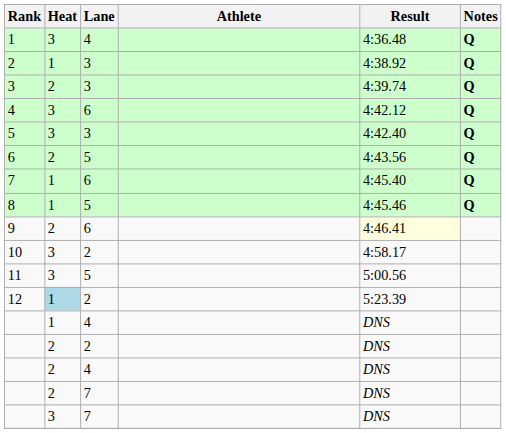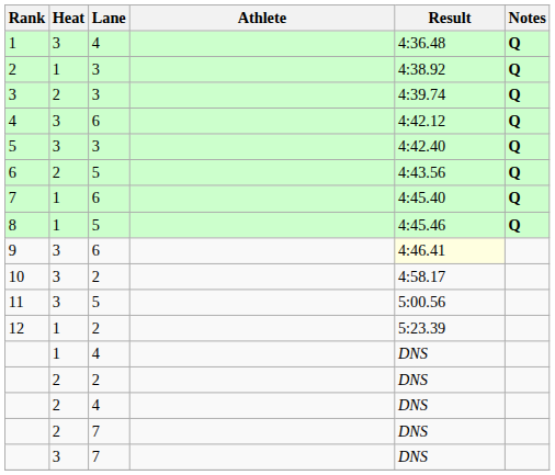 <table class="wikitable" style="font-size:95%" style="width:35em;" style="text-align:center">
 <tr>
 <th>Rank</th>
 <th>Heat</th>
 <th>Lane</th>
 <th width=250>Athlete</th>
 <th width=100>Result</th>
 <th>Notes</th>
 </tr>
 <tr bgcolor=ccffcc>
 <td>1</td>
 <td>3</td>
 <td>4</td>
 <td align=left></td>
 <td>4:36.48</td>
 <td><strong>Q</strong></td>
 </tr>
 <tr bgcolor=ccffcc>
 <td>2</td>
 <td>1</td>
 <td>3</td>
 <td align=left></td>
 <td>4:38.92</td>
 <td><strong>Q</strong></td>
 </tr>
 <tr bgcolor=ccffcc>
 <td>3</td>
 <td>2</td>
 <td>3</td>
 <td align=left></td>
 <td>4:39.74</td>
 <td><strong>Q</strong></td>
 </tr>
 <tr bgcolor=ccffcc>
 <td>4</td>
 <td>3</td>
 <td>6</td>
 <td align=left></td>
 <td>4:42.12</td>
 <td><strong>Q</strong></td>
 </tr>
 <tr bgcolor=ccffcc>
 <td>5</td>
 <td>3</td>
 <td>3</td>
 <td align=left></td>
 <td>4:42.40</td>
 <td><strong>Q</strong></td>
 </tr>
 <tr bgcolor=ccffcc>
 <td>6</td>
 <td>2</td>
 <td>5</td>
 <td align=left></td>
 <td>4:43.56</td>
 <td><strong>Q</strong></td>
 </tr>
 <tr bgcolor=ccffcc>
 <td>7</td>
 <td>1</td>
 <td>6</td>
 <td align=left></td>
 <td>4:45.40</td>
 <td><strong>Q</strong></td>
 </tr>
 <tr bgcolor=ccffcc>
 <td>8</td>
 <td>1</td>
 <td>5</td>
 <td align=left></td>
 <td>4:45.46</td>
 <td><strong>Q</strong></td>
 </tr>
 <tr>
 <td>9</td>
-<td>2</td>
+<td>3</td>
 <td>6</td>
 <td align=left></td>
 <td style="background: lightyellow;">4:46.41</td>
 <td></td>
 </tr>
 <tr>
 <td>10</td>
 <td>3</td>
 <td>2</td>
 <td align=left></td>
 <td>4:58.17</td>
 <td></td>
 </tr>
 <tr>
 <td>11</td>
 <td>3</td>
 <td>5</td>
 <td align=left></td>
 <td>5:00.56</td>
 <td></td>
 </tr>
 <tr>
 <td>12</td>
-<td style="background: lightblue;">1</td>
+<td>1</td>
 <td>2</td>
 <td align=left></td>
 <td>5:23.39</td>
 <td></td>
 </tr>
 <tr>
 <td></td>
 <td>1</td>
 <td>4</td>
 <td align=left></td>
 <td><em>DNS</em></td>
 <td></td>
 </tr>
 <tr>
 <td></td>
 <td>2</td>
 <td>2</td>
 <td align=left></td>
 <td><em>DNS</em></td>
 <td></td>
 </tr>
 <tr>
 <td></td>
 <td>2</td>
 <td>4</td>
 <td align=left></td>
 <td><em>DNS</em></td>
 <td></td>
 </tr>
 <tr>
 <td></td>
 <td>2</td>
 <td>7</td>
 <td align=left></td>
 <td><em>DNS</em></td>
 <td></td>
 </tr>
 <tr>
 <td></td>
 <td>3</td>
 <td>7</td>
 <td align=left></td>
 <td><em>DNS</em></td>
 <td></td>
 </tr>
 <tr>
 </tr>
 </table>
